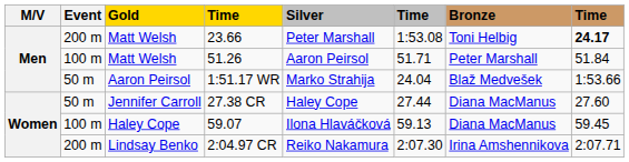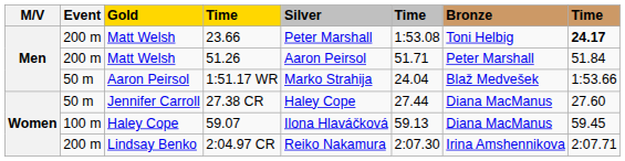 <table class="wikitable">
 <tr>
 <th>M/V</th>
 <th>Event</th>
 <td bgcolor="gold"><strong>Gold</strong></td>
 <td bgcolor="gold"><strong>Time</strong></td>
 <td bgcolor="silver"><strong>Silver</strong></td>
 <td bgcolor="silver"><strong>Time</strong></td>
 <td bgcolor="#CC9966"><strong>Bronze</strong></td>
 <td bgcolor="#CC9966"><strong>Time</strong></td>
 </tr>
 <tr>
 <th rowspan="3">Men</th>
 <td>200 m</td>
 <td> <a href='#'>Matt Welsh</a></td>
 <td>23.66</td>
 <td> <a href='#'>Peter Marshall</a></td>
 <td>1:53.08</td>
 <td> <a href='#'>Toni Helbig</a></td>
 <td><strong>24.17</strong></td>
 </tr>
 <tr valign="top">
-<td>100 m</td>
+<td>200 m</td>
 <td> <a href='#'>Matt Welsh</a></td>
 <td>51.26</td>
 <td> <a href='#'>Aaron Peirsol</a></td>
 <td>51.71</td>
 <td> <a href='#'>Peter Marshall</a></td>
 <td>51.84</td>
 </tr>
 <tr valign="top">
 <td>50 m</td>
 <td> <a href='#'>Aaron Peirsol</a></td>
 <td>1:51.17 WR</td>
 <td> <a href='#'>Marko Strahija</a></td>
 <td>24.04</td>
 <td> <a href='#'>Blaž Medvešek</a></td>
 <td>1:53.66</td>
 </tr>
 <tr>
 <th rowspan="3">Women</th>
 <td>50 m</td>
 <td> <a href='#'>Jennifer Carroll</a></td>
 <td>27.38 CR</td>
 <td> <a href='#'>Haley Cope</a></td>
 <td>27.44</td>
 <td> <a href='#'>Diana MacManus</a></td>
 <td>27.60</td>
 </tr>
 <tr valign="top">
 <td>100 m</td>
 <td> <a href='#'>Haley Cope</a></td>
 <td>59.07</td>
 <td> <a href='#'>Ilona Hlaváčková</a></td>
 <td>59.13</td>
 <td> <a href='#'>Diana MacManus</a></td>
 <td>59.45</td>
 </tr>
 <tr valign="top">
 <td>200 m</td>
 <td> <a href='#'>Lindsay Benko</a></td>
 <td>2:04.97 CR</td>
 <td> <a href='#'>Reiko Nakamura</a></td>
 <td>2:07.30</td>
 <td> <a href='#'>Irina Amshennikova</a></td>
 <td>2:07.71</td>
 </tr>
 </table>
